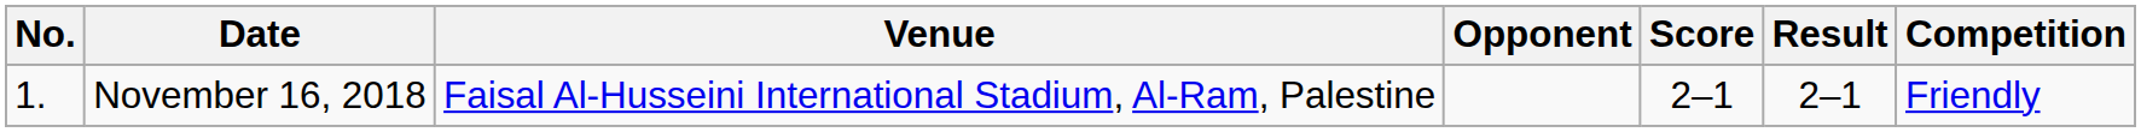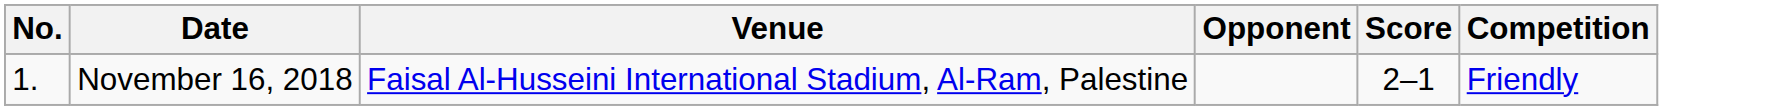 <table class="wikitable plainrowheaders sortable">
 <tr>
 <th>No.</th>
 <th>Date</th>
 <th>Venue</th>
 <th>Opponent</th>
 <th>Score</th>
-<th>Result</th>
 <th>Competition</th>
 </tr>
 <tr>
 <td>1.</td>
 <td>November 16, 2018</td>
 <td><a href='#'>Faisal Al-Husseini International Stadium</a>, <a href='#'>Al-Ram</a>, Palestine</td>
 <td></td>
 <td align="center">2–1</td>
-<td align="center">2–1</td>
 <td><a href='#'>Friendly</a></td>
 </tr>
 </table>
